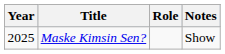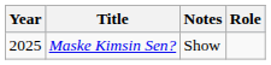 <table class="wikitable" style="font-size: 90%;">
 <tr style="background:#B0C4DE;">
 <th>Year</th>
 <th>Title</th>
+<th>Notes</th>
 <th>Role</th>
-<th>Notes</th>
 </tr>
 <tr>
 <td>2025</td>
 <td><em><a href='#'>Maske Kimsin Sen?</a></em></td>
+<td>Show</td>
 <td></td>
-<td>Show</td>
 </tr>
 </table>
